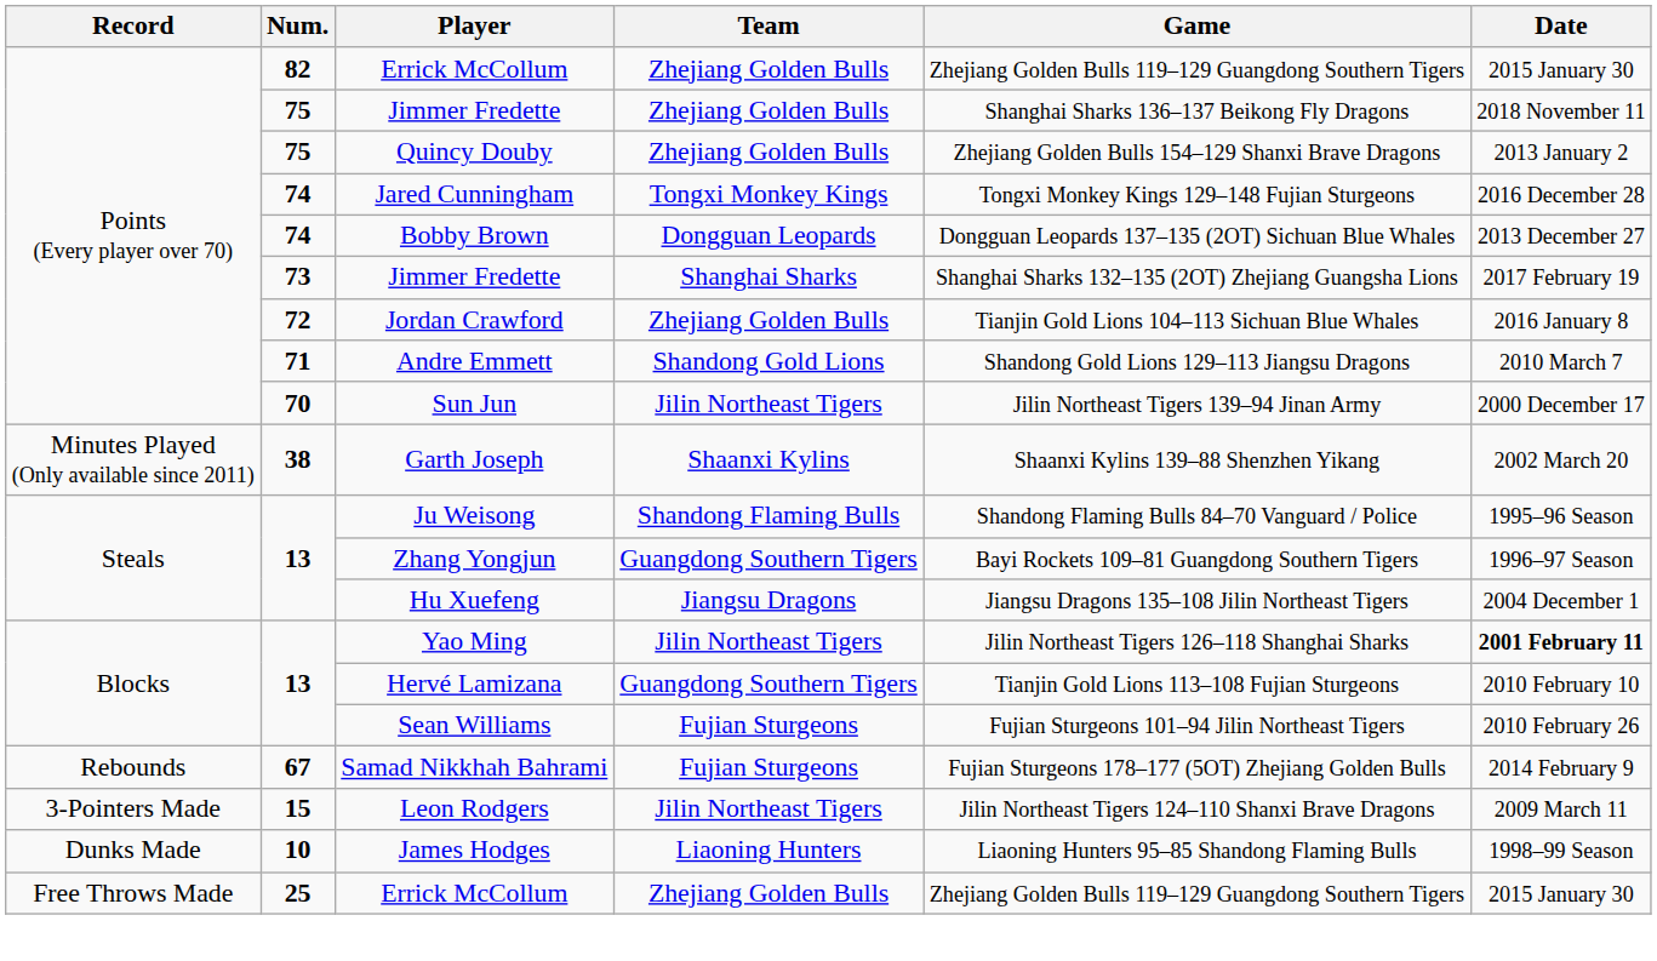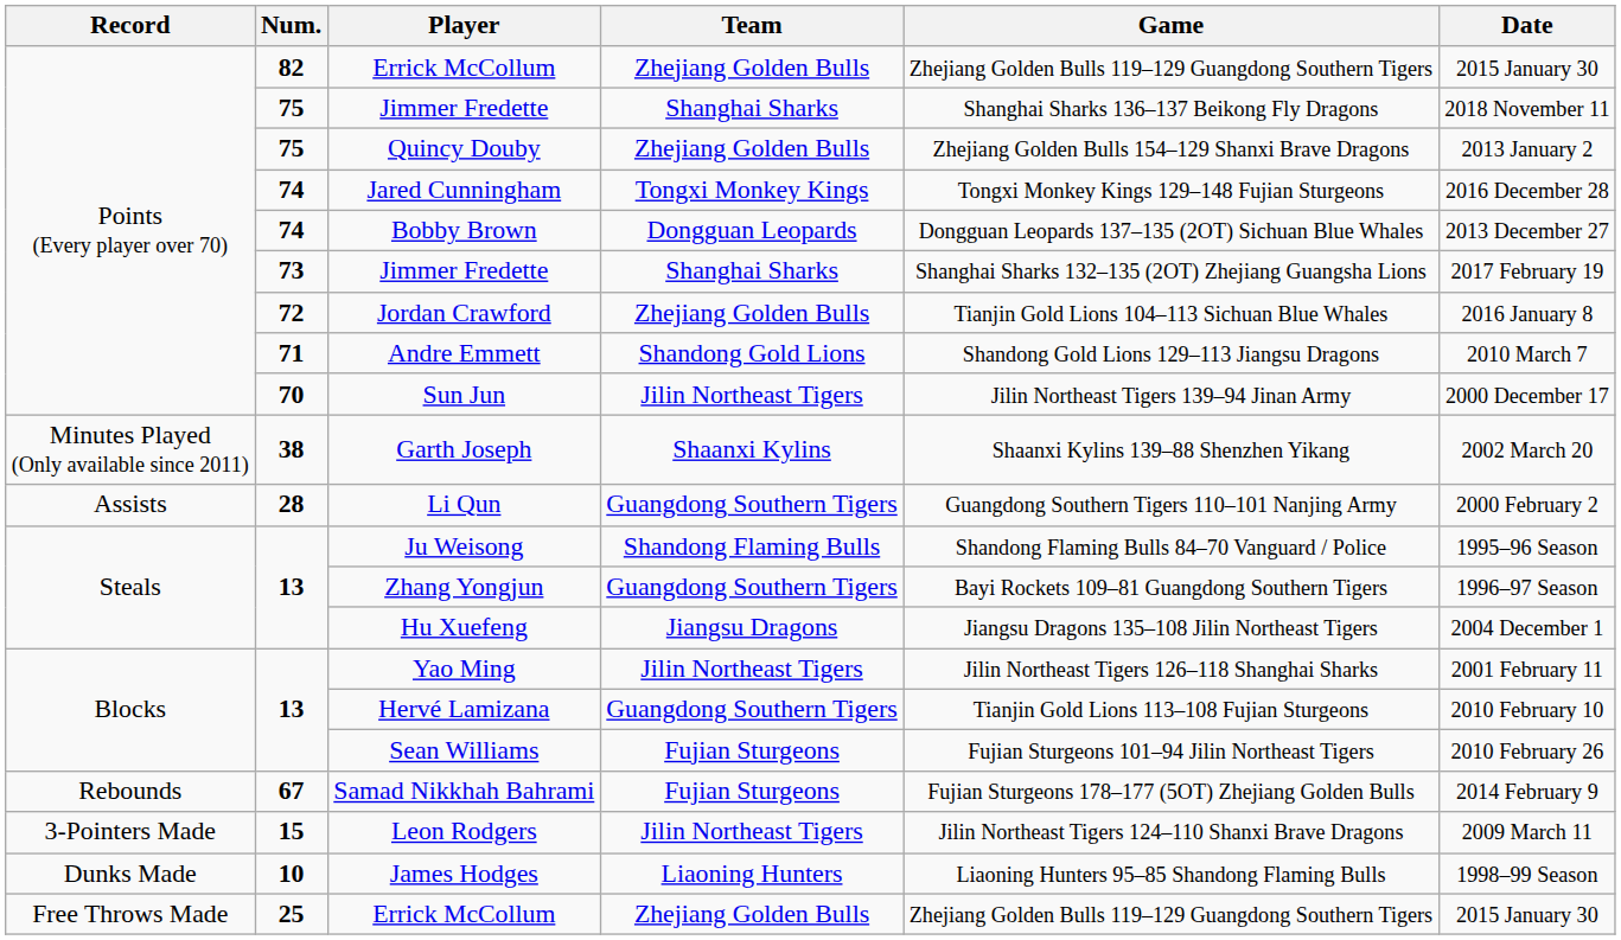 <table class="wikitable" style="text-align:center;">
 <tr>
 <th>Record</th>
 <th>Num.</th>
 <th>Player</th>
 <th>Team</th>
 <th>Game</th>
 <th>Date</th>
 </tr>
 <tr>
 <td rowspan=9>Points<br><small>(Every player over 70)</small></td>
 <td><strong>82</strong></td>
 <td> <a href='#'>Errick McCollum</a></td>
 <td><a href='#'>Zhejiang Golden Bulls</a></td>
 <td><small>Zhejiang Golden Bulls 119–129 Guangdong Southern Tigers</small></td>
 <td><small>2015 January 30</small></td>
 </tr>
 <tr>
 <td><strong>75</strong></td>
 <td> <a href='#'>Jimmer Fredette</a></td>
-<td><a href='#'>Zhejiang Golden Bulls</a></td>
+<td><a href='#'>Shanghai Sharks</a></td>
 <td><small>Shanghai Sharks 136–137 Beikong Fly Dragons</small></td>
 <td><small>2018 November 11</small></td>
 </tr>
 <tr>
 <td><strong>75</strong></td>
 <td> <a href='#'>Quincy Douby</a></td>
 <td><a href='#'>Zhejiang Golden Bulls</a></td>
 <td><small>Zhejiang Golden Bulls 154–129 Shanxi Brave Dragons</small></td>
 <td><small>2013 January 2</small></td>
 </tr>
 <tr>
 <td><strong>74</strong></td>
 <td> <a href='#'>Jared Cunningham</a></td>
 <td><a href='#'>Tongxi Monkey Kings</a></td>
 <td><small>Tongxi Monkey Kings 129–148 Fujian Sturgeons</small></td>
 <td><small>2016 December 28</small></td>
 </tr>
 <tr>
 <td><strong>74</strong></td>
 <td> <a href='#'>Bobby Brown</a></td>
 <td><a href='#'>Dongguan Leopards</a></td>
 <td><small>Dongguan Leopards 137–135 (2OT) Sichuan Blue Whales</small></td>
 <td><small>2013 December 27</small></td>
 </tr>
 <tr>
 <td><strong>73</strong></td>
 <td> <a href='#'>Jimmer Fredette</a></td>
 <td><a href='#'>Shanghai Sharks</a></td>
 <td><small>Shanghai Sharks 132–135 (2OT) Zhejiang Guangsha Lions</small></td>
 <td><small>2017 February 19</small></td>
 </tr>
 <tr>
 <td><strong>72</strong></td>
 <td> <a href='#'>Jordan Crawford</a></td>
 <td><a href='#'>Zhejiang Golden Bulls</a></td>
 <td><small>Tianjin Gold Lions 104–113 Sichuan Blue Whales</small></td>
 <td><small>2016 January 8</small></td>
 </tr>
 <tr>
 <td><strong>71</strong></td>
 <td> <a href='#'>Andre Emmett</a></td>
 <td><a href='#'>Shandong Gold Lions</a></td>
 <td><small>Shandong Gold Lions 129–113 Jiangsu Dragons</small></td>
 <td><small>2010 March 7</small></td>
 </tr>
 <tr>
 <td><strong>70</strong></td>
 <td> <a href='#'>Sun Jun</a></td>
 <td><a href='#'>Jilin Northeast Tigers</a></td>
 <td><small>Jilin Northeast Tigers 139–94 Jinan Army</small></td>
 <td><small>2000 December 17</small></td>
 </tr>
 <tr>
 <td>Minutes Played<br><small>(Only available since 2011)</small></td>
 <td><strong>38</strong></td>
 <td> <a href='#'>Garth Joseph</a></td>
 <td><a href='#'>Shaanxi Kylins</a></td>
 <td><small>Shaanxi Kylins 139–88 Shenzhen Yikang</small></td>
 <td><small>2002 March 20</small></td>
 </tr>
 <tr>
+<td>Assists</td>
+<td><strong>28</strong></td>
+<td> <a href='#'>Li Qun</a></td>
+<td><a href='#'>Guangdong Southern Tigers</a></td>
+<td><small>Guangdong Southern Tigers 110–101 Nanjing Army</small></td>
+<td><small>2000 February 2</small></td>
+</tr>
+<tr>
 <td rowspan=3>Steals</td>
 <td rowspan=3><strong>13</strong></td>
 <td> <a href='#'>Ju Weisong</a></td>
 <td><a href='#'>Shandong Flaming Bulls</a></td>
 <td><small>Shandong Flaming Bulls 84–70 Vanguard / Police</small></td>
 <td><small>1995–96 Season</small></td>
 </tr>
 <tr>
 <td> <a href='#'>Zhang Yongjun</a></td>
 <td><a href='#'>Guangdong Southern Tigers</a></td>
 <td><small>Bayi Rockets 109–81 Guangdong Southern Tigers</small></td>
 <td><small>1996–97 Season</small></td>
 </tr>
 <tr>
 <td> <a href='#'>Hu Xuefeng</a></td>
 <td><a href='#'>Jiangsu Dragons</a></td>
 <td><small>Jiangsu Dragons 135–108 Jilin Northeast Tigers</small></td>
 <td><small>2004 December 1</small></td>
 </tr>
 <tr>
 <td rowspan=3>Blocks</td>
 <td rowspan=3><strong>13</strong></td>
 <td> <a href='#'>Yao Ming</a></td>
 <td><a href='#'>Jilin Northeast Tigers</a></td>
 <td><small>Jilin Northeast Tigers 126–118 Shanghai Sharks</small></td>
-<td><strong><small>2001 February 11</small></strong></td>
+<td><small>2001 February 11</small></td>
 </tr>
 <tr>
 <td> <a href='#'>Hervé Lamizana</a></td>
 <td><a href='#'>Guangdong Southern Tigers</a></td>
 <td><small>Tianjin Gold Lions 113–108 Fujian Sturgeons</small></td>
 <td><small>2010 February 10</small></td>
 </tr>
 <tr>
 <td> <a href='#'>Sean Williams</a></td>
 <td><a href='#'>Fujian Sturgeons</a></td>
 <td><small>Fujian Sturgeons 101–94 Jilin Northeast Tigers</small></td>
 <td><small>2010 February 26</small></td>
 </tr>
 <tr>
 <td>Rebounds</td>
 <td><strong>67</strong></td>
 <td> <a href='#'>Samad Nikkhah Bahrami</a></td>
 <td><a href='#'>Fujian Sturgeons</a></td>
 <td><small>Fujian Sturgeons 178–177 (5OT) Zhejiang Golden Bulls</small></td>
 <td><small>2014 February 9</small></td>
 </tr>
 <tr>
 <td>3-Pointers Made</td>
 <td><strong>15</strong></td>
 <td> <a href='#'>Leon Rodgers</a></td>
 <td><a href='#'>Jilin Northeast Tigers</a></td>
 <td><small>Jilin Northeast Tigers 124–110 Shanxi Brave Dragons</small></td>
 <td><small>2009 March 11</small></td>
 </tr>
 <tr>
 <td>Dunks Made</td>
 <td><strong>10</strong></td>
 <td> <a href='#'>James Hodges</a></td>
 <td><a href='#'>Liaoning Hunters</a></td>
 <td><small>Liaoning Hunters 95–85 Shandong Flaming Bulls</small></td>
 <td><small>1998–99 Season</small></td>
 </tr>
 <tr>
 <td>Free Throws Made</td>
 <td><strong>25</strong></td>
 <td> <a href='#'>Errick McCollum</a></td>
 <td><a href='#'>Zhejiang Golden Bulls</a></td>
 <td><small>Zhejiang Golden Bulls 119–129 Guangdong Southern Tigers</small></td>
 <td><small>2015 January 30</small></td>
 </tr>
 </table>
